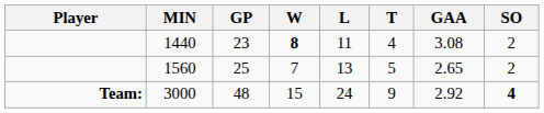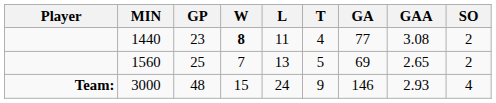 <table class="wikitable sortable" width="60%">
 <tr>
 <th bgcolor="#DDDDFF" width="10%">Player</th>
 <th width="3%" bgcolor="#DDDDFF" title="Minutes played">MIN</th>
 <th width="3%" bgcolor="#DDDDFF" title="Games played in">GP</th>
 <th width="3%" bgcolor="#DDDDFF" title="Games played in">W</th>
 <th width="3%" bgcolor="#DDDDFF"title="Games played in">L</th>
 <th width="3%" bgcolor="#DDDDFF" title="Ties">T</th>
+<th width="3%" bgcolor="#DDDDFF" title="Goals against">GA</th>
 <th width="3%" bgcolor="#DDDDFF" title="Goals against average">GAA</th>
 <th width="3%" bgcolor="#DDDDFF"title="Shut-outs">SO</th>
 </tr>
 <tr align="center">
 <td align="right"></td>
 <td>1440</td>
 <td>23</td>
 <td><strong>8</strong></td>
 <td>11</td>
 <td>4</td>
+<td>77</td>
 <td>3.08</td>
 <td>2</td>
 </tr>
 <tr align="center">
 <td align="right"></td>
 <td>1560</td>
 <td>25</td>
 <td>7</td>
 <td>13</td>
 <td>5</td>
+<td>69</td>
 <td>2.65</td>
 <td>2</td>
 </tr>
 <tr align="center">
 <td align="right"><strong>Team:</strong></td>
 <td>3000</td>
 <td>48</td>
 <td>15</td>
 <td>24</td>
 <td>9</td>
-<td>2.92</td>
-<td><strong>4</strong></td>
+<td>146</td>
+<td>2.93</td>
+<td>4</td>
 </tr>
 </table>
